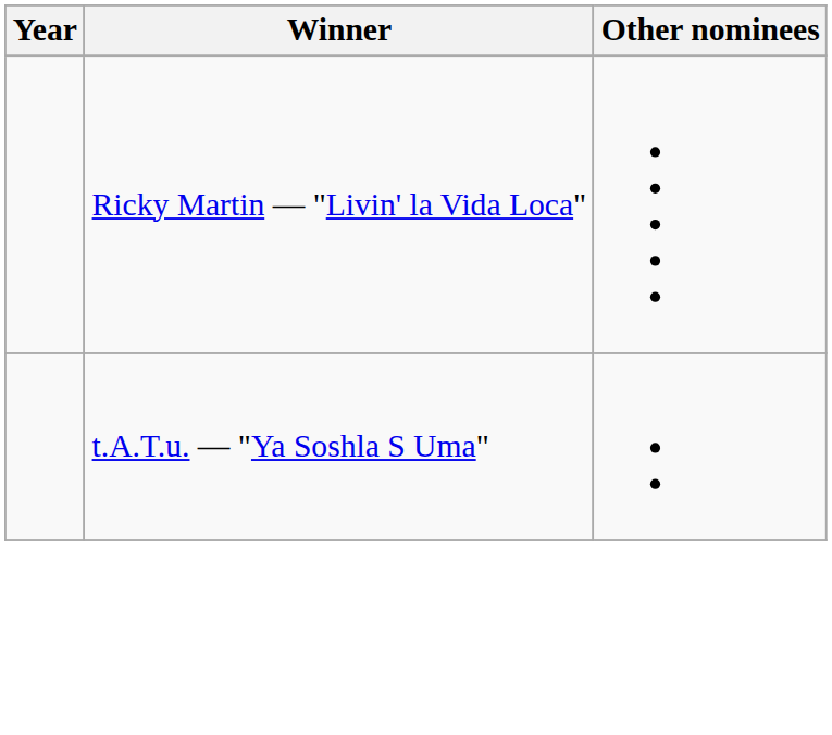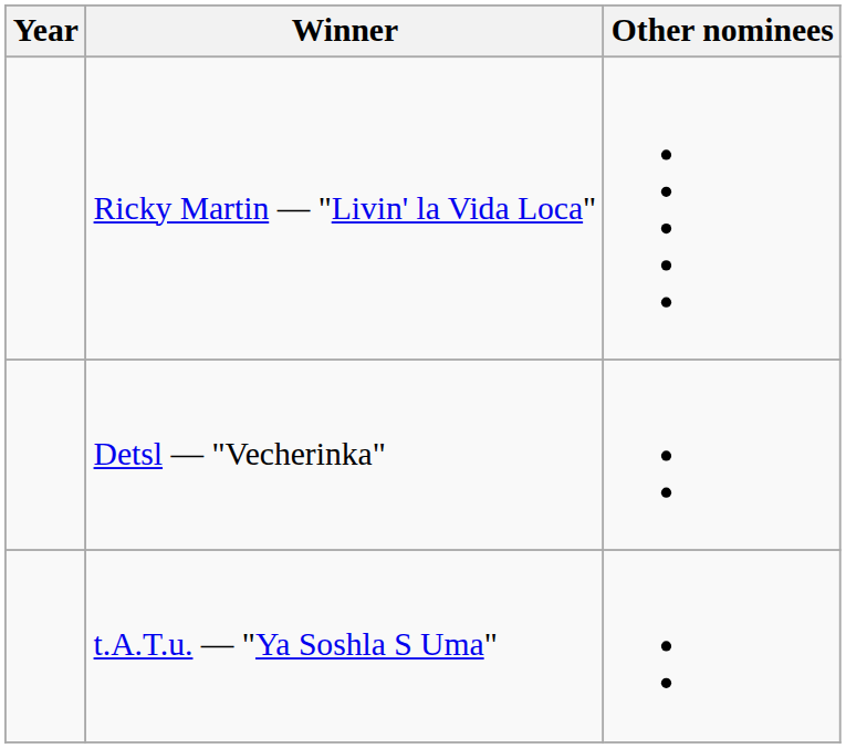 <table class="wikitable">
 <tr>
 <th>Year</th>
 <th>Winner</th>
 <th>Other nominees</th>
 </tr>
 <tr>
 <td></td>
 <td><a href='#'>Ricky Martin</a> — "<a href='#'>Livin' la Vida Loca</a>"</td>
 <td><br><ul><li></li><li></li><li></li><li></li><li></li></ul></td>
 </tr>
 <tr>
 <td></td>
+<td><a href='#'>Detsl</a> — "Vecherinka"</td>
+<td><br><ul><li></li><li></li></ul></td>
+</tr>
+<tr>
+<td></td>
 <td><a href='#'>t.A.T.u.</a> — "<a href='#'>Ya Soshla S Uma</a>"</td>
 <td><br><ul><li></li><li></li></ul></td>
 </tr>
 </table>
